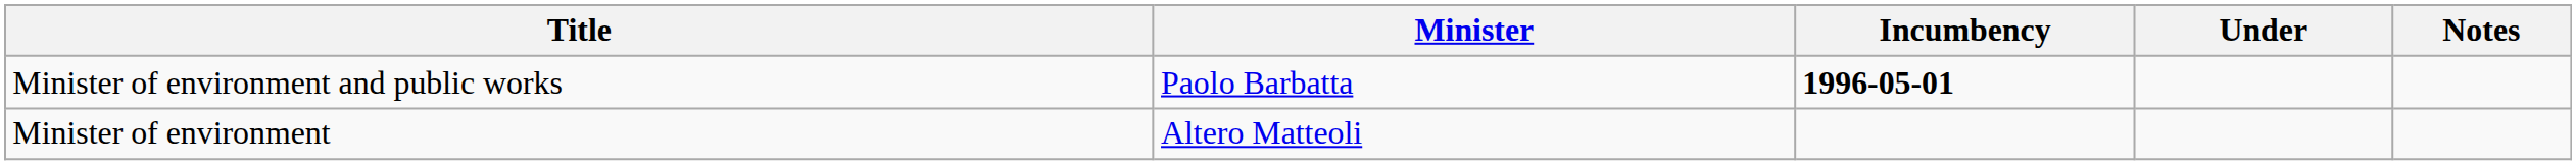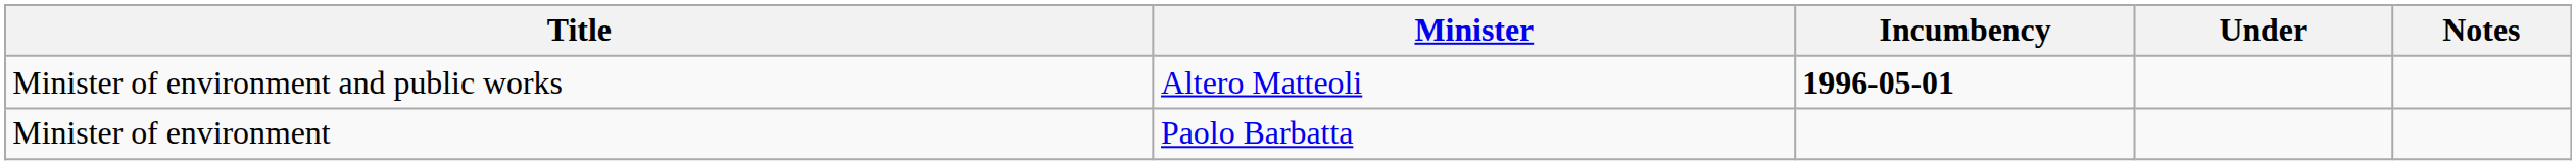 <table class="wikitable" style="width:100%;">
 <tr>
 <th>Title</th>
 <th style="width:25%;"><a href='#'>Minister</a></th>
 <th style="width:160px;">Incumbency</th>
 <th style="width:10%;">Under</th>
 <th style="width:7%;">Notes</th>
 </tr>
 <tr>
 <td>Minister of environment and public works</td>
-<td><a href='#'>Paolo Barbatta</a></td>
+<td><a href='#'>Altero Matteoli</a></td>
 <td><strong>1996-05-01</strong></td>
 <td></td>
 <td></td>
 </tr>
 <tr>
 <td>Minister of environment</td>
-<td><a href='#'>Altero Matteoli</a></td>
+<td><a href='#'>Paolo Barbatta</a></td>
 <td></td>
 <td></td>
 <td></td>
 </tr>
 </table>
